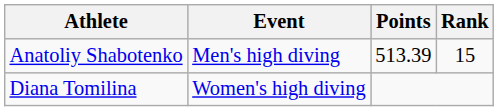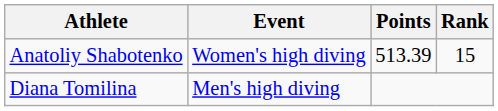 <table class=wikitable style="font-size:90%;">
 <tr>
 <th>Athlete</th>
 <th>Event</th>
 <th>Points</th>
 <th>Rank</th>
 </tr>
 <tr align=center>
 <td align=left><a href='#'>Anatoliy Shabotenko</a></td>
-<td align=left><a href='#'>Men's high diving</a></td>
+<td align=left><a href='#'>Women's high diving</a></td>
 <td>513.39</td>
 <td>15</td>
 </tr>
 <tr align=center>
 <td align=left><a href='#'>Diana Tomilina</a></td>
-<td align=left><a href='#'>Women's high diving</a></td>
+<td align=left><a href='#'>Men's high diving</a></td>
 <td colspan=2></td>
 </tr>
 </table>
